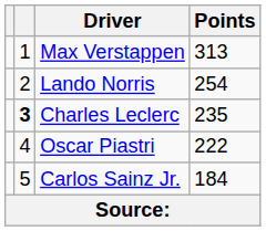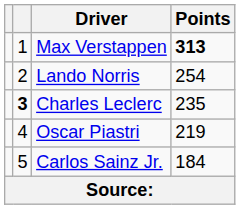 <table class="wikitable" style="font-size: 85%;">
 <tr>
 <th scope="col"></th>
 <th scope="col"></th>
 <th scope="col">Driver</th>
 <th scope="col">Points</th>
 </tr>
 <tr>
 <td align="left"></td>
 <td align="center">1</td>
 <td> <a href='#'>Max Verstappen</a></td>
-<td align="left">313</td>
+<td align="left"><strong>313</strong></td>
 </tr>
 <tr>
 <td align="left"></td>
 <td align="center">2</td>
 <td> <a href='#'>Lando Norris</a></td>
 <td align="left">254</td>
 </tr>
 <tr>
 <td align="left"></td>
 <td align="center"><strong>3</strong></td>
 <td> <a href='#'>Charles Leclerc</a></td>
 <td align="left">235</td>
 </tr>
 <tr>
 <td align="left"></td>
 <td align="center">4</td>
 <td> <a href='#'>Oscar Piastri</a></td>
-<td align="left">222</td>
+<td align="left">219</td>
 </tr>
 <tr>
 <td align="left"></td>
 <td align="center">5</td>
 <td> <a href='#'>Carlos Sainz Jr.</a></td>
 <td align="left">184</td>
 </tr>
 <tr>
 <th colspan=4>Source:</th>
 </tr>
 </table>
